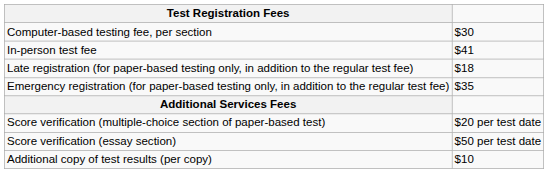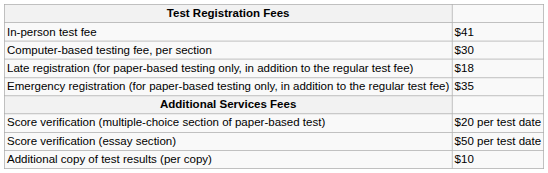 <table class="wikitable" border="1">
 <tr>
 <th>Test Registration Fees</th>
 </tr>
 <tr>
+<td>In-person test fee</td>
+<td>$41</td>
+</tr>
+<tr>
 <td>Computer-based testing fee, per section</td>
 <td>$30</td>
-</tr>
-<tr>
-<td>In-person test fee</td>
-<td>$41</td>
 </tr>
 <tr>
 <td>Late registration (for paper-based testing only, in addition to the regular test fee)</td>
 <td>$18</td>
 </tr>
 <tr>
 <td>Emergency registration (for paper-based testing only, in addition to the regular test fee)</td>
 <td>$35</td>
 </tr>
 <tr>
 <th>Additional Services Fees</th>
 </tr>
 <tr>
 <td>Score verification (multiple-choice section of paper-based test)</td>
 <td>$20 per test date</td>
 </tr>
 <tr>
 <td>Score verification (essay section)</td>
 <td>$50 per test date</td>
 </tr>
 <tr>
 <td>Additional copy of test results (per copy)</td>
 <td>$10</td>
 </tr>
 </table>
